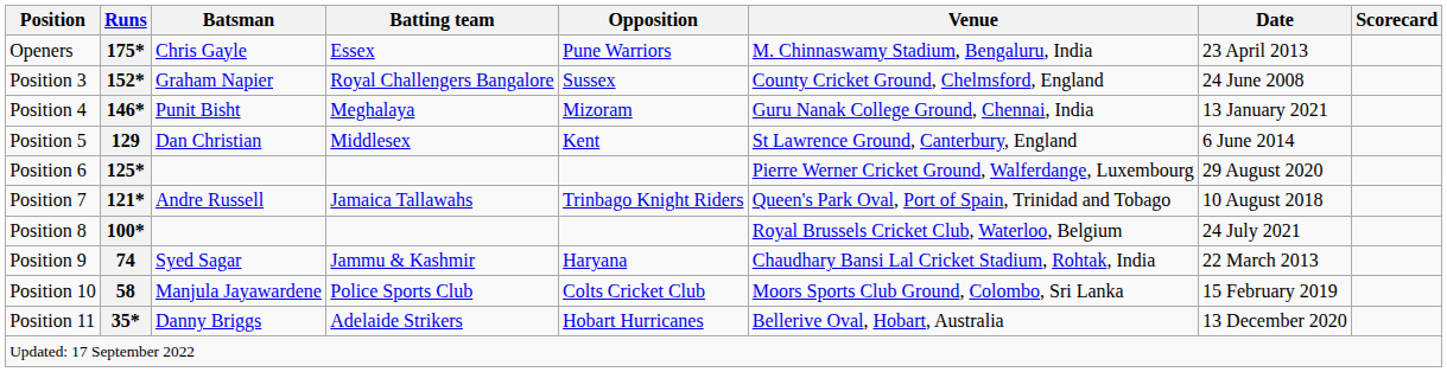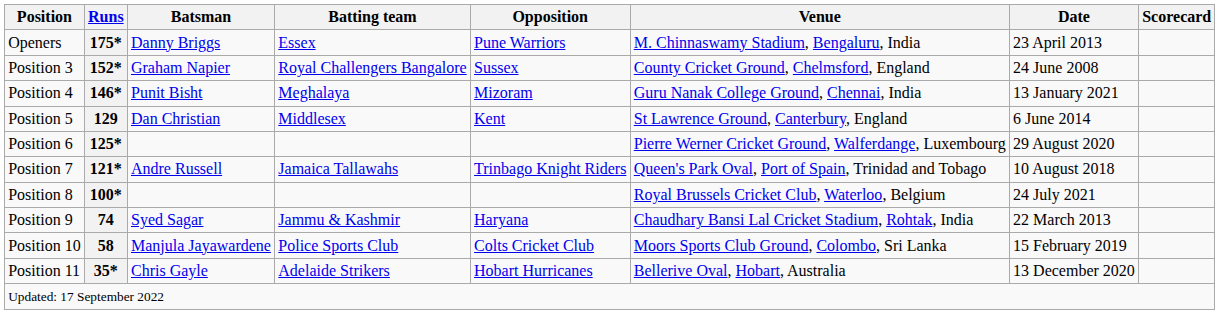 <table class="wikitable sortable">
 <tr>
 <th scope="col">Position</th>
 <th scope="col"><a href='#'>Runs</a></th>
 <th scope="col">Batsman</th>
 <th scope="col">Batting team</th>
 <th scope="col">Opposition</th>
 <th scope="col">Venue</th>
 <th scope="col">Date</th>
 <th scope="col">Scorecard</th>
 </tr>
 <tr>
 <td>Openers</td>
 <th>175*</th>
-<td><a href='#'>Chris Gayle</a></td>
+<td><a href='#'>Danny Briggs</a></td>
 <td><a href='#'>Essex</a></td>
 <td><a href='#'>Pune Warriors</a></td>
 <td><a href='#'>M. Chinnaswamy Stadium</a>, <a href='#'>Bengaluru</a>, India</td>
 <td>23 April 2013</td>
 <td></td>
 </tr>
 <tr>
 <td>Position 3</td>
 <th>152*</th>
 <td><a href='#'>Graham Napier</a></td>
 <td><a href='#'>Royal Challengers Bangalore</a></td>
 <td><a href='#'>Sussex</a></td>
 <td><a href='#'>County Cricket Ground</a>, <a href='#'>Chelmsford</a>, England</td>
 <td>24 June 2008</td>
 <td></td>
 </tr>
 <tr>
 <td>Position 4</td>
 <th>146*</th>
 <td><a href='#'>Punit Bisht</a></td>
 <td><a href='#'>Meghalaya</a></td>
 <td><a href='#'>Mizoram</a></td>
 <td><a href='#'>Guru Nanak College Ground</a>, <a href='#'>Chennai</a>, India</td>
 <td>13 January 2021</td>
 <td></td>
 </tr>
 <tr>
 <td>Position 5</td>
 <th>129</th>
 <td><a href='#'>Dan Christian</a></td>
 <td><a href='#'>Middlesex</a></td>
 <td><a href='#'>Kent</a></td>
 <td><a href='#'>St Lawrence Ground</a>, <a href='#'>Canterbury</a>, England</td>
 <td>6 June 2014</td>
 <td></td>
 </tr>
 <tr>
 <td>Position 6</td>
 <th>125*</th>
 <td></td>
 <td></td>
 <td></td>
 <td><a href='#'>Pierre Werner Cricket Ground</a>, <a href='#'>Walferdange</a>, Luxembourg</td>
 <td>29 August 2020</td>
 <td></td>
 </tr>
 <tr>
 <td>Position 7</td>
 <th>121*</th>
 <td><a href='#'>Andre Russell</a></td>
 <td><a href='#'>Jamaica Tallawahs</a></td>
 <td><a href='#'>Trinbago Knight Riders</a></td>
 <td><a href='#'>Queen's Park Oval</a>, <a href='#'>Port of Spain</a>, Trinidad and Tobago</td>
 <td>10 August 2018</td>
 <td></td>
 </tr>
 <tr>
 <td>Position 8</td>
 <th>100*</th>
 <td></td>
 <td></td>
 <td></td>
 <td><a href='#'>Royal Brussels Cricket Club</a>, <a href='#'>Waterloo</a>, Belgium</td>
 <td>24 July 2021</td>
 <td></td>
 </tr>
 <tr>
 <td>Position 9</td>
 <th>74</th>
 <td><a href='#'>Syed Sagar</a></td>
 <td><a href='#'>Jammu & Kashmir</a></td>
 <td><a href='#'>Haryana</a></td>
 <td><a href='#'>Chaudhary Bansi Lal Cricket Stadium</a>, <a href='#'>Rohtak</a>, India</td>
 <td>22 March 2013</td>
 <td></td>
 </tr>
 <tr>
 <td>Position 10</td>
 <th>58</th>
 <td><a href='#'>Manjula Jayawardene</a></td>
 <td><a href='#'>Police Sports Club</a></td>
 <td><a href='#'>Colts Cricket Club</a></td>
 <td><a href='#'>Moors Sports Club Ground</a>, <a href='#'>Colombo</a>, Sri Lanka</td>
 <td>15 February 2019</td>
 <td></td>
 </tr>
 <tr>
 <td>Position 11</td>
 <th>35*</th>
-<td><a href='#'>Danny Briggs</a></td>
+<td><a href='#'>Chris Gayle</a></td>
 <td><a href='#'>Adelaide Strikers</a></td>
 <td><a href='#'>Hobart Hurricanes</a></td>
 <td><a href='#'>Bellerive Oval</a>, <a href='#'>Hobart</a>, Australia</td>
 <td>13 December 2020</td>
 <td></td>
 </tr>
 <tr class="sortbottom">
 <td scope="row" colspan=8><small>Updated: 17 September 2022</small></td>
 </tr>
 </table>
